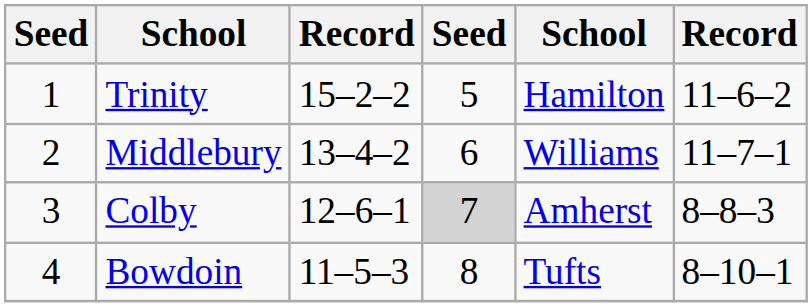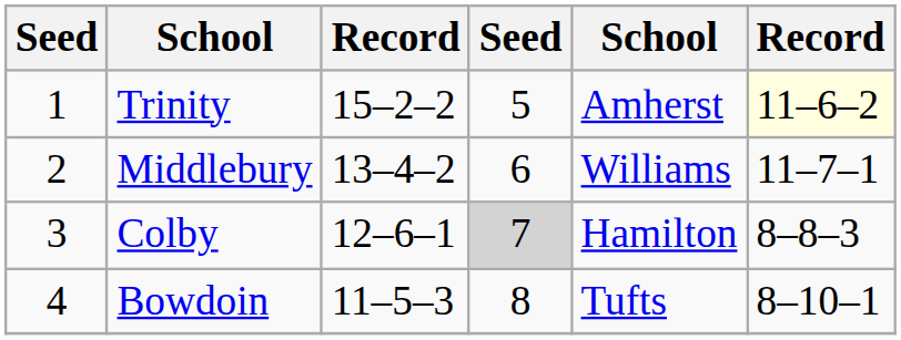 <table class="wikitable">
 <tr>
 <th>Seed</th>
 <th>School</th>
 <th>Record</th>
 <th>Seed</th>
 <th>School</th>
 <th>Record</th>
 </tr>
 <tr>
 <td align=center>1</td>
 <td><a href='#'>Trinity</a></td>
 <td>15–2–2</td>
 <td align=center>5</td>
-<td><a href='#'>Hamilton</a></td>
-<td>11–6–2</td>
+<td><a href='#'>Amherst</a></td>
+<td style="background: lightyellow;">11–6–2</td>
 </tr>
 <tr>
 <td align=center>2</td>
 <td><a href='#'>Middlebury</a></td>
 <td>13–4–2</td>
 <td align=center>6</td>
 <td><a href='#'>Williams</a></td>
 <td>11–7–1</td>
 </tr>
 <tr>
 <td align=center>3</td>
 <td><a href='#'>Colby</a></td>
 <td>12–6–1</td>
 <td align=center style="background: lightgrey;">7</td>
-<td><a href='#'>Amherst</a></td>
+<td><a href='#'>Hamilton</a></td>
 <td>8–8–3</td>
 </tr>
 <tr>
 <td align=center>4</td>
 <td><a href='#'>Bowdoin</a></td>
 <td>11–5–3</td>
 <td align=center>8</td>
 <td><a href='#'>Tufts</a></td>
 <td>8–10–1</td>
 </tr>
 <tr>
 </tr>
 </table>
